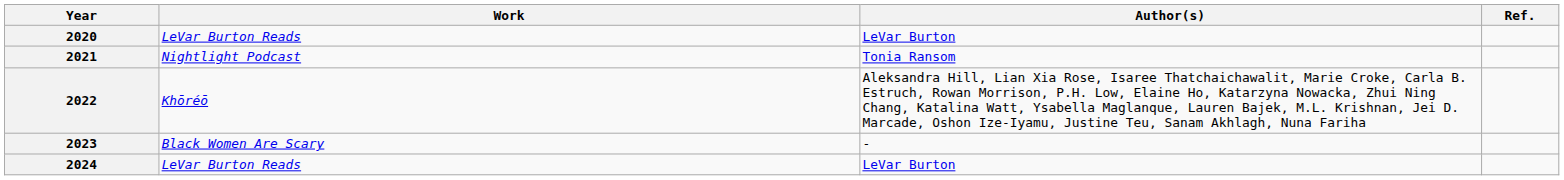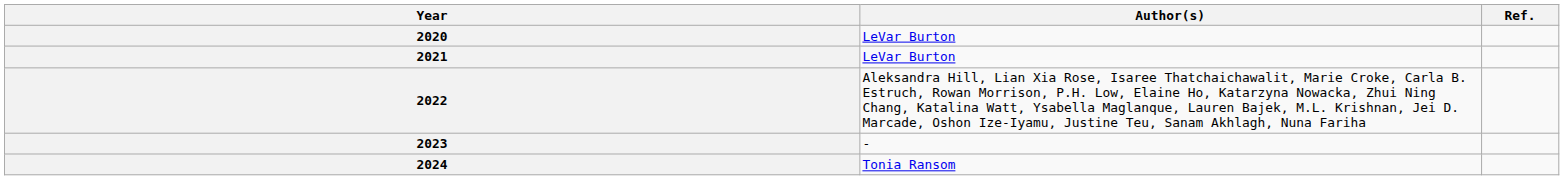 <table class="sortable wikitable">
 <tr>
 <th>Year</th>
-<th>Work</th>
 <th width=40% class="unsortable">Author(s)</th>
 <th width=5%>Ref.</th>
 </tr>
 <tr>
 <th>2020</th>
-<td><em><a href='#'>LeVar Burton Reads</a></em></td>
 <td><a href='#'>LeVar Burton</a></td>
 <td></td>
 </tr>
 <tr>
 <th>2021</th>
-<td><em><a href='#'>Nightlight Podcast</a></em></td>
-<td><a href='#'>Tonia Ransom</a></td>
+<td><a href='#'>LeVar Burton</a></td>
 <td></td>
 </tr>
 <tr>
 <th>2022</th>
-<td><em><a href='#'>Khōréō</a></em></td>
 <td>Aleksandra Hill, Lian Xia Rose, Isaree Thatchaichawalit, Marie Croke, Carla B. Estruch, Rowan Morrison, P.H. Low, Elaine Ho, Katarzyna Nowacka, Zhui Ning Chang, Katalina Watt, Ysabella Maglanque, Lauren Bajek, M.L. Krishnan, Jei D. Marcade, Oshon Ize-Iyamu, Justine Teu, Sanam Akhlagh, Nuna Fariha</td>
 <td></td>
 </tr>
 <tr>
 <th>2023</th>
-<td><em><a href='#'>Black Women Are Scary</a></em></td>
 <td>-</td>
 <td></td>
 </tr>
 <tr>
 <th>2024</th>
-<td><em><a href='#'>LeVar Burton Reads</a></em></td>
-<td><a href='#'>LeVar Burton</a></td>
+<td><a href='#'>Tonia Ransom</a></td>
 <td></td>
 </tr>
 </table>
